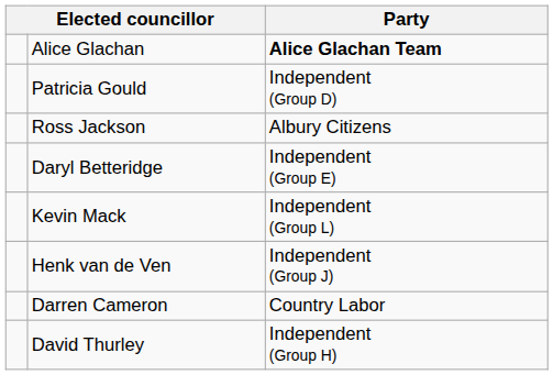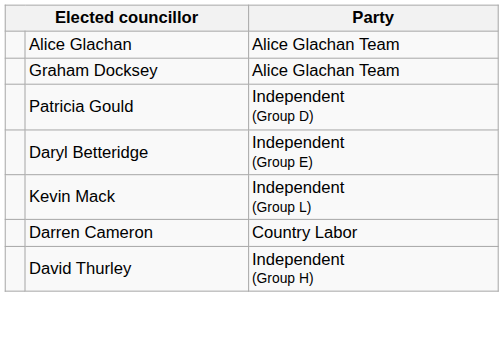 <table class="wikitable" style="float:right;clear:right;width:30%">
 <tr>
 <th colspan="2">Elected councillor</th>
 <th>Party</th>
 </tr>
 <tr>
 <td> </td>
 <td>Alice Glachan</td>
-<td><strong>Alice Glachan Team</strong></td>
+<td>Alice Glachan Team</td>
+</tr>
+<tr>
+<td> </td>
+<td>Graham Docksey</td>
+<td>Alice Glachan Team</td>
 </tr>
 <tr>
 <td> </td>
 <td>Patricia Gould</td>
 <td>Independent <br> <small> (Group D) </small></td>
-</tr>
-<tr>
-<td> </td>
-<td>Ross Jackson</td>
-<td>Albury Citizens</td>
 </tr>
 <tr>
 <td> </td>
 <td>Daryl Betteridge</td>
 <td>Independent <br> <small> (Group E) </small></td>
 </tr>
 <tr>
 <td> </td>
 <td>Kevin Mack</td>
 <td>Independent <br> <small> (Group L) </small></td>
 </tr>
 <tr>
 <td> </td>
-<td>Henk van de Ven</td>
-<td>Independent <br> <small> (Group J) </small></td>
-</tr>
-<tr>
-<td> </td>
 <td>Darren Cameron</td>
 <td>Country Labor</td>
 </tr>
 <tr>
 <td> </td>
 <td>David Thurley</td>
 <td>Independent <br> <small> (Group H) </small></td>
 </tr>
 </table>
